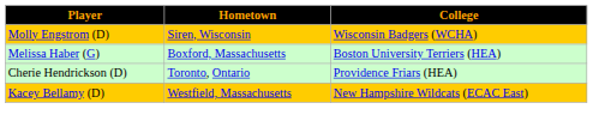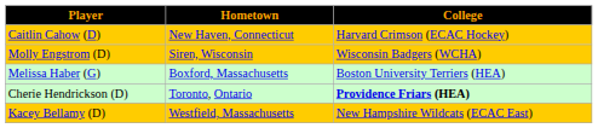 <table class="wikitable" width="60%">
 <tr align="center" style="background:black;color:orange;">
 <td><strong>Player</strong></td>
 <td><strong>Hometown</strong></td>
 <td><strong>College</strong></td>
+</tr>
+<tr bgcolor="FFCC00">
+<td><a href='#'>Caitlin Cahow</a> (<a href='#'>D</a>)</td>
+<td> <a href='#'>New Haven, Connecticut</a></td>
+<td><a href='#'>Harvard Crimson</a> (<a href='#'>ECAC Hockey</a>)</td>
 </tr>
 <tr bgcolor="FFCC00">
 <td><a href='#'>Molly Engstrom</a> (D)</td>
 <td> <a href='#'>Siren, Wisconsin</a></td>
 <td><a href='#'>Wisconsin Badgers</a> (<a href='#'>WCHA</a>)</td>
 </tr>
 <tr bgcolor="CCFFCC">
 <td><a href='#'>Melissa Haber</a> (<a href='#'>G</a>)</td>
 <td> <a href='#'>Boxford, Massachusetts</a></td>
 <td><a href='#'>Boston University Terriers</a> (<a href='#'>HEA</a>)</td>
 </tr>
 <tr bgcolor="CCFFCC">
 <td>Cherie Hendrickson (D)</td>
 <td> <a href='#'>Toronto</a>, <a href='#'>Ontario</a></td>
-<td><a href='#'>Providence Friars</a> (HEA)</td>
+<td><strong><a href='#'>Providence Friars</a> (HEA)</strong></td>
 </tr>
 <tr bgcolor="FFCC00">
 <td><a href='#'>Kacey Bellamy</a> (D)</td>
 <td> <a href='#'>Westfield, Massachusetts</a></td>
 <td><a href='#'>New Hampshire Wildcats</a> (<a href='#'>ECAC East</a>)</td>
 </tr>
 </table>
